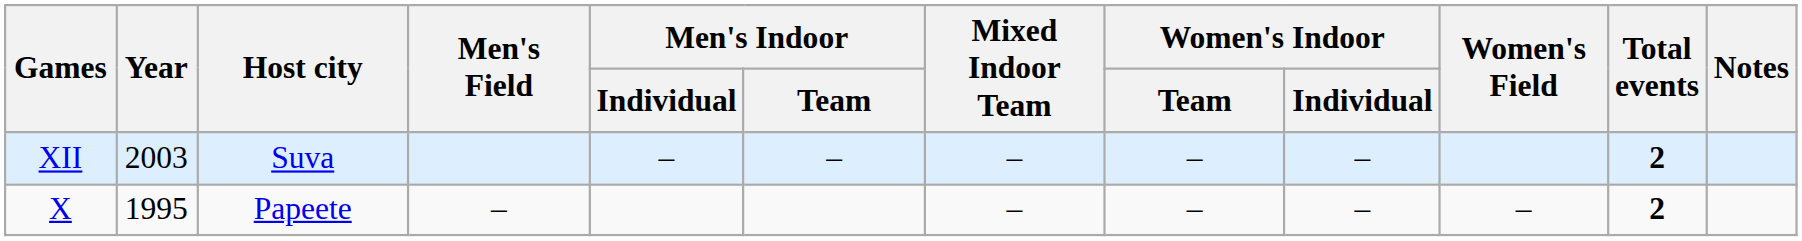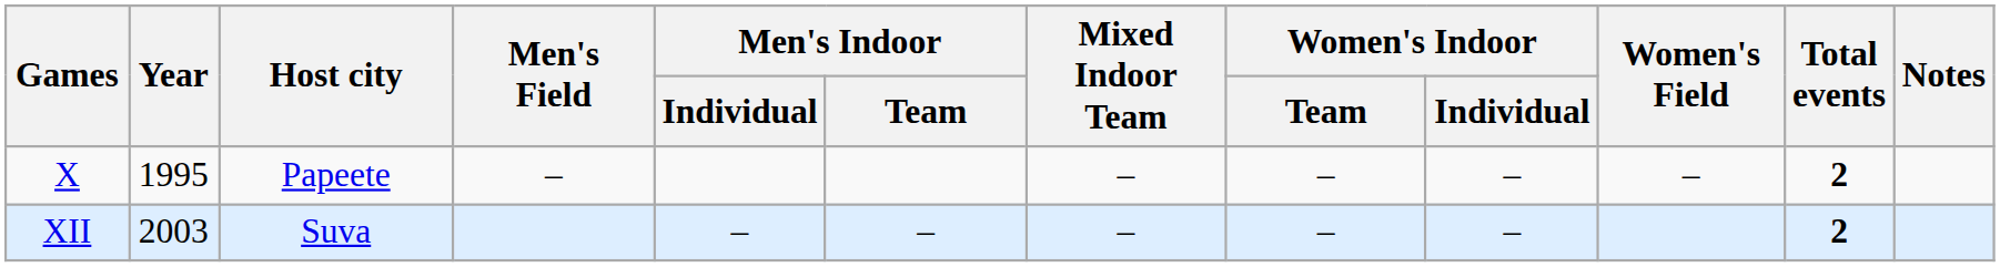 <table class="wikitable" style="text-align:center; font-size:90%;">
 <tr>
 <th rowspan=2 scope="col" style="padding:0.25em;">Games</th>
 <th rowspan=2 scope="col" style="padding:0.25em;">Year</th>
 <th rowspan=2 scope="col" style="width:6.25em;">Host city</th>
 <th rowspan=2 style="width:5.25em;">Men's<br>Field</th>
 <th colspan=2 style="line-height:115%;">Men's Indoor</th>
 <th rowspan=2 style="width:5.25em;">Mixed<br>Indoor<br>Team</th>
 <th colspan=2 style="line-height:115%;">Women's Indoor</th>
 <th rowspan=2 style="width:5.25em; padding:0px;">Women's<br>Field</th>
 <th rowspan=2>Total<br>events</th>
 <th rowspan=2>Notes</th>
 </tr>
 <tr>
 <th style="line-height:115%; width:5.25em, padding:0px;">Individual</th>
 <th style="line-height:115%; width:5.25em;">Team</th>
 <th style="line-height:115%; width:5.25em;">Team</th>
 <th style="line-height:115%; width:5.25em, padding:0px;">Individual</th>
 </tr>
+<tr>
+<td><a href='#'>X</a></td>
+<td>1995 </td>
+<td><a href='#'>Papeete</a> </td>
+<td>–</td>
+<td><br></td>
+<td><br></td>
+<td>–</td>
+<td>–</td>
+<td>–</td>
+<td>–</td>
+<td><strong>2</strong></td>
+<td></td>
+</tr>
 <tr bgcolor=#def>
 <td><a href='#'>XII</a></td>
 <td>2003 </td>
 <td><a href='#'>Suva</a> </td>
 <td><br></td>
 <td>–</td>
 <td>–</td>
 <td>–</td>
 <td>–</td>
 <td>–</td>
 <td><br></td>
 <td><strong>2</strong></td>
 <td></td>
 </tr>
-<tr>
-<td><a href='#'>X</a></td>
-<td>1995 </td>
-<td><a href='#'>Papeete</a> </td>
-<td>–</td>
-<td><br></td>
-<td><br></td>
-<td>–</td>
-<td>–</td>
-<td>–</td>
-<td>–</td>
-<td><strong>2</strong></td>
-<td></td>
-</tr>
 </table>
